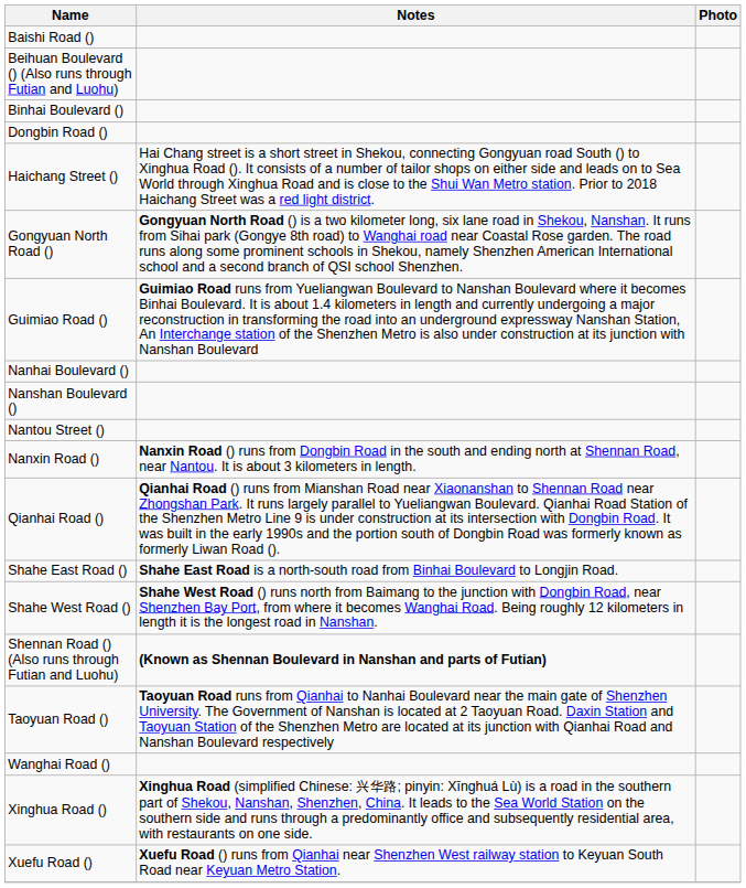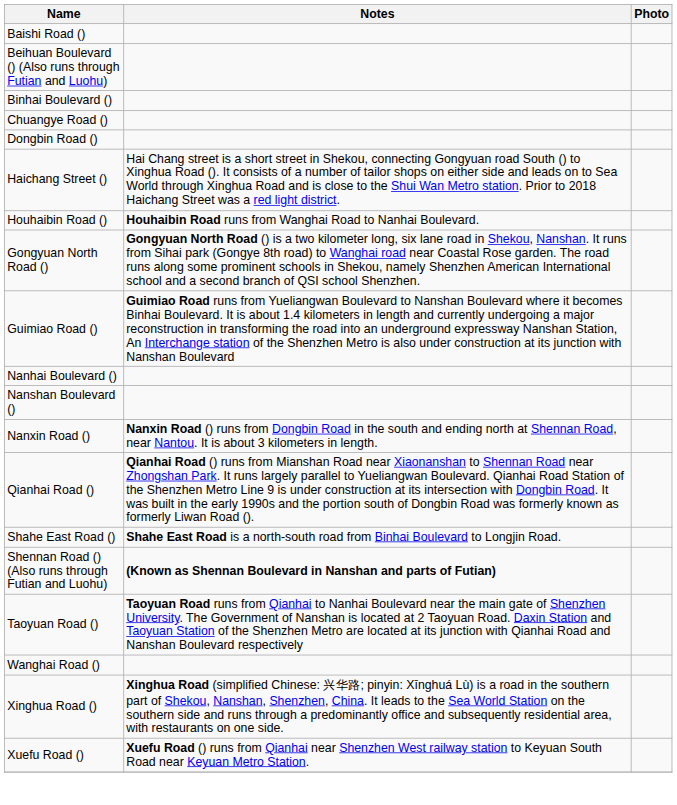 <table class="wikitable">
 <tr>
 <th>Name</th>
 <th>Notes</th>
 <th>Photo</th>
 </tr>
 <tr>
 <td>Baishi Road ()</td>
 <td></td>
 <td></td>
 </tr>
 <tr>
 <td>Beihuan Boulevard () (Also runs through <a href='#'>Futian</a> and <a href='#'>Luohu</a>)</td>
 <td></td>
 <td></td>
 </tr>
 <tr>
 <td>Binhai Boulevard ()</td>
 <td></td>
 <td></td>
 </tr>
 <tr>
+<td>Chuangye Road ()</td>
+<td></td>
+<td></td>
+</tr>
+<tr>
 <td>Dongbin Road ()</td>
 <td></td>
 <td></td>
 </tr>
 <tr>
 <td>Haichang Street ()</td>
 <td>Hai Chang street is a short street in Shekou, connecting Gongyuan road South () to Xinghua Road (). It consists of a number of tailor shops on either side and leads on to Sea World through Xinghua Road and is close to the <a href='#'>Shui Wan Metro station</a>. Prior to 2018 Haichang Street was a <a href='#'>red light district</a>.</td>
+</tr>
+<tr>
+<td>Houhaibin Road ()</td>
+<td><strong>Houhaibin Road</strong> runs from Wanghai Road to Nanhai Boulevard.</td>
+<td></td>
 </tr>
 <tr>
 <td>Gongyuan North Road ()</td>
 <td><strong>Gongyuan North Road</strong> () is a two kilometer long, six lane road in <a href='#'>Shekou</a>, <a href='#'>Nanshan</a>. It runs from Sihai park (Gongye 8th road) to <a href='#'>Wanghai road</a> near Coastal Rose garden. The road runs along some prominent schools in Shekou, namely Shenzhen American International school and a second branch of QSI school Shenzhen.</td>
 <td></td>
 </tr>
 <tr>
 <td>Guimiao Road ()</td>
 <td><strong>Guimiao Road</strong> runs from Yueliangwan Boulevard to Nanshan Boulevard where it becomes Binhai Boulevard. It is about 1.4 kilometers in length and currently undergoing a major reconstruction in transforming the road into an underground expressway  Nanshan Station, An <a href='#'>Interchange station</a> of the Shenzhen Metro is also under construction at its junction with Nanshan Boulevard </td>
 <td></td>
 </tr>
 <tr>
 <td>Nanhai Boulevard ()</td>
 <td></td>
 <td></td>
 </tr>
 <tr>
 <td>Nanshan Boulevard ()</td>
 <td></td>
 <td></td>
 </tr>
 <tr>
-<td>Nantou Street ()</td>
-<td></td>
-<td></td>
-</tr>
-<tr>
 <td>Nanxin Road ()</td>
 <td><strong>Nanxin Road</strong> () runs from <a href='#'>Dongbin Road</a> in the south and ending north at <a href='#'>Shennan Road</a>, near <a href='#'>Nantou</a>. It is about 3 kilometers in length.</td>
 <td></td>
 </tr>
 <tr>
 <td>Qianhai Road ()</td>
 <td><strong>Qianhai Road</strong> () runs from Mianshan Road near <a href='#'>Xiaonanshan</a> to <a href='#'>Shennan Road</a> near <a href='#'>Zhongshan Park</a>. It runs largely parallel to Yueliangwan Boulevard. Qianhai Road Station of the Shenzhen Metro Line 9 is under construction at its intersection with <a href='#'>Dongbin Road</a>. It was built in the early 1990s and the portion south of Dongbin Road was formerly known as formerly Liwan Road ().</td>
 <td></td>
 </tr>
 <tr>
 <td>Shahe East Road ()</td>
 <td><strong>Shahe East Road</strong> is a north-south road from <a href='#'>Binhai Boulevard</a> to Longjin Road.</td>
-<td></td>
-</tr>
-<tr>
-<td>Shahe West Road ()</td>
-<td><strong>Shahe West Road</strong> () runs north from Baimang to the junction with <a href='#'>Dongbin Road</a>, near <a href='#'>Shenzhen Bay Port</a>, from where it becomes <a href='#'>Wanghai Road</a>. Being roughly 12 kilometers in length it is the longest road in <a href='#'>Nanshan</a>.</td>
 <td></td>
 </tr>
 <tr>
 <td>Shennan Road () (Also runs through Futian and Luohu)</td>
 <td><strong> (Known as Shennan Boulevard in Nanshan and parts of Futian)</strong></td>
 <td></td>
 </tr>
 <tr>
 <td>Taoyuan Road ()</td>
 <td><strong>Taoyuan Road</strong> runs from <a href='#'>Qianhai</a> to Nanhai Boulevard near the main gate of <a href='#'>Shenzhen University</a>. The Government of Nanshan is located at 2 Taoyuan Road. <a href='#'>Daxin Station</a> and <a href='#'>Taoyuan Station</a> of the Shenzhen Metro are located at its junction with Qianhai Road and Nanshan Boulevard respectively</td>
 <td></td>
 </tr>
 <tr>
 <td>Wanghai Road ()</td>
 <td></td>
 <td></td>
 </tr>
 <tr>
 <td>Xinghua Road ()</td>
 <td><strong>Xinghua Road</strong> (simplified Chinese: 兴华路; pinyin: Xīnghuá Lù) is a road in the southern part of <a href='#'>Shekou</a>, <a href='#'>Nanshan</a>, <a href='#'>Shenzhen</a>, <a href='#'>China</a>. It leads to the <a href='#'>Sea World Station</a>  on the southern side and runs through a predominantly office and subsequently residential area, with restaurants on one side.</td>
 <td></td>
 </tr>
 <tr>
 <td>Xuefu Road ()</td>
 <td><strong>Xuefu Road</strong> () runs from <a href='#'>Qianhai</a> near <a href='#'>Shenzhen West railway station</a> to Keyuan South Road near <a href='#'>Keyuan Metro Station</a>.</td>
 <td></td>
 </tr>
 <tr>
 </tr>
 </table>
